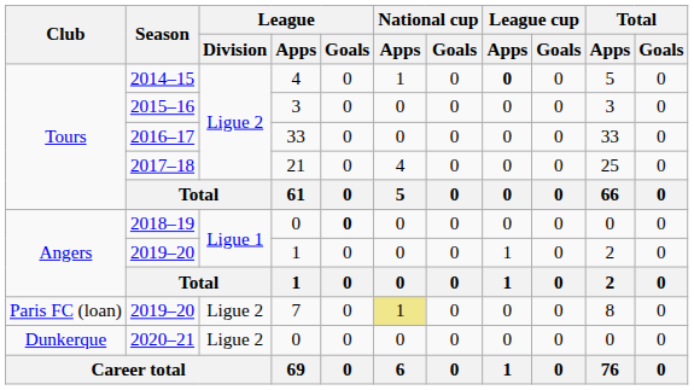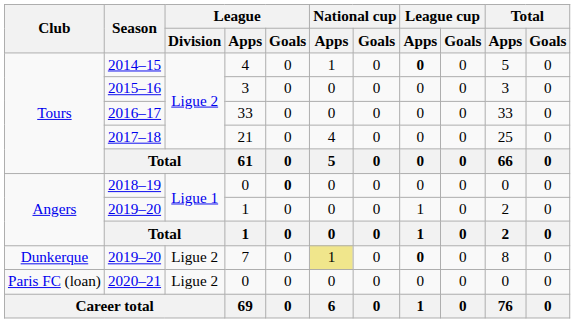 <table class="wikitable" style="text-align:center">
 <tr>
 <th rowspan="2">Club</th>
 <th rowspan="2">Season</th>
 <th colspan="3">League</th>
 <th colspan="2">National cup</th>
 <th colspan="2">League cup</th>
 <th colspan="2">Total</th>
 </tr>
 <tr>
 <th>Division</th>
 <th>Apps</th>
 <th>Goals</th>
 <th>Apps</th>
 <th>Goals</th>
 <th>Apps</th>
 <th>Goals</th>
 <th>Apps</th>
 <th>Goals</th>
 </tr>
 <tr>
 <td rowspan="5"><a href='#'>Tours</a></td>
 <td><a href='#'>2014–15</a></td>
 <td rowspan="4"><a href='#'>Ligue 2</a></td>
 <td>4</td>
 <td>0</td>
 <td>1</td>
 <td>0</td>
 <td><strong>0</strong></td>
 <td>0</td>
 <td>5</td>
 <td>0</td>
 </tr>
 <tr>
 <td><a href='#'>2015–16</a></td>
 <td>3</td>
 <td>0</td>
 <td>0</td>
 <td>0</td>
 <td>0</td>
 <td>0</td>
 <td>3</td>
 <td>0</td>
 </tr>
 <tr>
 <td><a href='#'>2016–17</a></td>
 <td>33</td>
 <td>0</td>
 <td>0</td>
 <td>0</td>
 <td>0</td>
 <td>0</td>
 <td>33</td>
 <td>0</td>
 </tr>
 <tr>
 <td><a href='#'>2017–18</a></td>
 <td>21</td>
 <td>0</td>
 <td>4</td>
 <td>0</td>
 <td>0</td>
 <td>0</td>
 <td>25</td>
 <td>0</td>
 </tr>
 <tr>
 <th colspan="2">Total</th>
 <th>61</th>
 <th>0</th>
 <th>5</th>
 <th>0</th>
 <th>0</th>
 <th>0</th>
 <th>66</th>
 <th>0</th>
 </tr>
 <tr>
 <td rowspan="3"><a href='#'>Angers</a></td>
 <td><a href='#'>2018–19</a></td>
 <td rowspan="2"><a href='#'>Ligue 1</a></td>
 <td>0</td>
 <td><strong>0</strong></td>
 <td>0</td>
 <td>0</td>
 <td>0</td>
 <td>0</td>
 <td>0</td>
 <td>0</td>
 </tr>
 <tr>
 <td><a href='#'>2019–20</a></td>
 <td>1</td>
 <td>0</td>
 <td>0</td>
 <td>0</td>
 <td>1</td>
 <td>0</td>
 <td>2</td>
 <td>0</td>
 </tr>
 <tr>
 <th colspan="2">Total</th>
 <th>1</th>
 <th>0</th>
 <th>0</th>
 <th>0</th>
 <th>1</th>
 <th>0</th>
 <th>2</th>
 <th>0</th>
 </tr>
 <tr>
-<td><a href='#'>Paris FC</a> (loan)</td>
+<td><a href='#'>Dunkerque</a></td>
 <td><a href='#'>2019–20</a></td>
 <td>Ligue 2</td>
 <td>7</td>
 <td>0</td>
 <td style="background: khaki;">1</td>
 <td>0</td>
-<td>0</td>
+<td><strong>0</strong></td>
 <td>0</td>
 <td>8</td>
 <td>0</td>
 </tr>
 <tr>
-<td><a href='#'>Dunkerque</a></td>
+<td><a href='#'>Paris FC</a> (loan)</td>
 <td><a href='#'>2020–21</a></td>
 <td>Ligue 2</td>
 <td>0</td>
 <td>0</td>
 <td>0</td>
 <td>0</td>
 <td>0</td>
 <td>0</td>
 <td>0</td>
 <td>0</td>
 </tr>
 <tr>
 <th colspan="3">Career total</th>
 <th>69</th>
 <th>0</th>
 <th>6</th>
 <th>0</th>
 <th>1</th>
 <th>0</th>
 <th>76</th>
 <th>0</th>
 </tr>
 </table>
